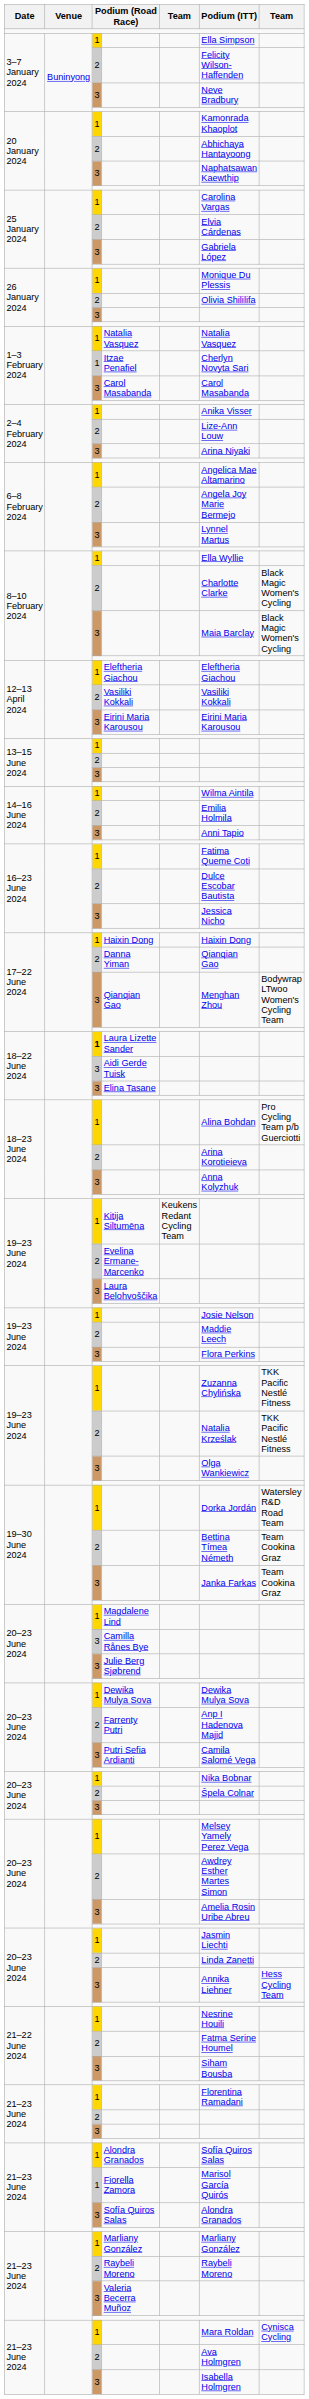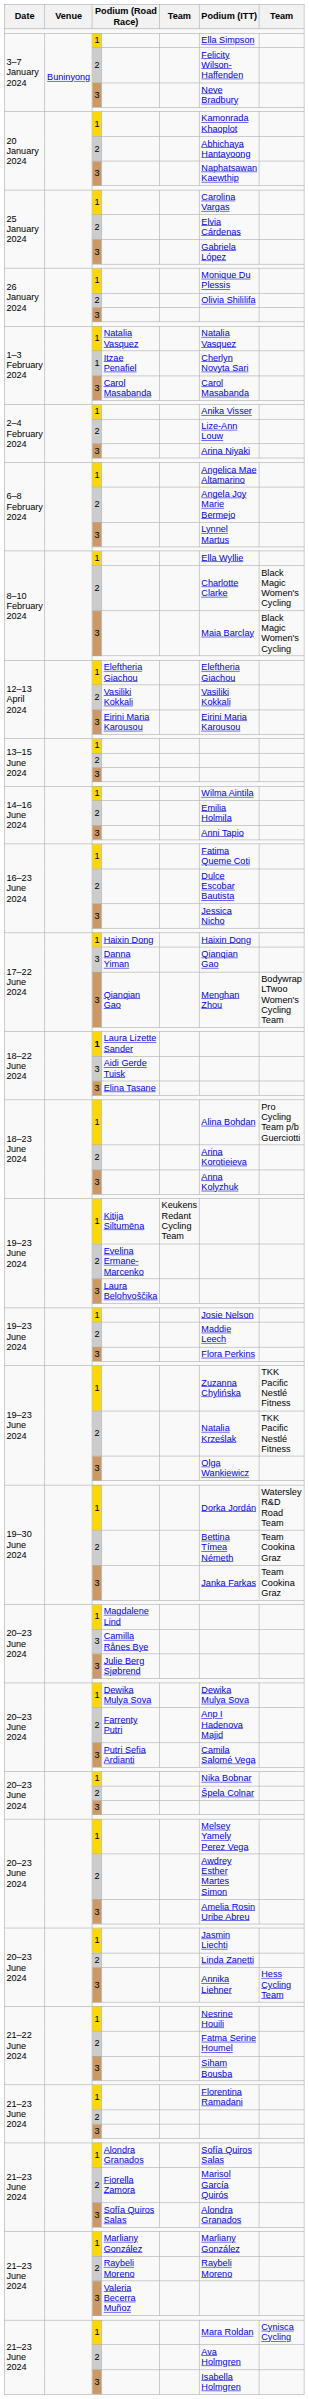 <table class="wikitable" width=70%>
 <tr>
 <th>Date</th>
 <th width=20%>Venue</th>
 <th colspan=2 width=20%>Podium (Road Race)</th>
 <th colspan= width=20%>Team</th>
 <th colspan= width=20%>Podium (ITT)</th>
 <th colspan= width=20%>Team</th>
 </tr>
 <tr>
 <td colspan=7></td>
 </tr>
 <tr>
 <td rowspan=4>3–7 January 2024</td>
 <td rowspan=4><br><a href='#'>Buninyong</a></td>
 <td bgcolor=FFD700>1</td>
 <td></td>
 <td></td>
 <td><a href='#'>Ella Simpson</a></td>
 <td></td>
 </tr>
 <tr>
 <td bgcolor=CCCCCC>2</td>
 <td></td>
 <td></td>
 <td><span><a href='#'>Felicity Wilson-Haffenden</a></span></td>
 <td></td>
 </tr>
 <tr>
 <td bgcolor=CC9966>3</td>
 <td></td>
 <td></td>
 <td><a href='#'>Neve Bradbury</a></td>
 <td></td>
 </tr>
 <tr>
 <td colspan=7></td>
 </tr>
 <tr>
 <td rowspan=4>20 January 2024</td>
 <td rowspan=4><br></td>
 <td bgcolor=FFD700>1</td>
 <td></td>
 <td></td>
 <td><a href='#'>Kamonrada Khaoplot</a></td>
 <td></td>
 </tr>
 <tr>
 <td bgcolor=CCCCCC>2</td>
 <td></td>
 <td></td>
 <td><a href='#'>Abhichaya Hantayoong</a></td>
 <td></td>
 </tr>
 <tr>
 <td bgcolor=CC9966>3</td>
 <td></td>
 <td></td>
 <td><a href='#'>Naphatsawan Kaewthip</a></td>
 <td></td>
 </tr>
 <tr>
 <td colspan=7></td>
 </tr>
 <tr>
 <td rowspan=4>25 January 2024</td>
 <td rowspan=4><br></td>
 <td bgcolor=FFD700>1</td>
 <td></td>
 <td></td>
 <td><a href='#'>Carolina Vargas</a></td>
 <td><span></span></td>
 </tr>
 <tr>
 <td bgcolor=CCCCCC>2</td>
 <td></td>
 <td></td>
 <td><a href='#'>Elvia Cárdenas</a></td>
 <td></td>
 </tr>
 <tr>
 <td bgcolor=CC9966>3</td>
 <td></td>
 <td></td>
 <td><a href='#'>Gabriela López</a></td>
 <td></td>
 </tr>
 <tr>
 <td colspan=7></td>
 </tr>
 <tr>
 <td rowspan=4>26 January 2024</td>
 <td rowspan=4><br></td>
 <td bgcolor=FFD700>1</td>
 <td></td>
 <td></td>
 <td><a href='#'>Monique Du Plessis</a></td>
 <td></td>
 </tr>
 <tr>
 <td bgcolor=CCCCCC>2</td>
 <td></td>
 <td></td>
 <td><a href='#'>Olivia Shililifa</a></td>
 <td></td>
 </tr>
 <tr>
 <td bgcolor=CC9966>3</td>
 <td></td>
 <td></td>
 <td></td>
 <td></td>
 </tr>
 <tr>
 <td colspan=7></td>
 </tr>
 <tr>
 <td rowspan=4>1–3 February 2024</td>
 <td rowspan=4><br></td>
 <td bgcolor=FFD700>1</td>
 <td><span><a href='#'>Natalia Vasquez</a></span></td>
 <td><span></span></td>
 <td><a href='#'>Natalia Vasquez</a></td>
 <td></td>
 </tr>
 <tr>
 <td bgcolor=CCCCCC>1</td>
 <td><a href='#'>Itzae Penafiel</a></td>
 <td></td>
 <td><a href='#'>Cherlyn Novyta Sari</a></td>
 <td></td>
 </tr>
 <tr>
 <td bgcolor=CC9966>3</td>
 <td><span><a href='#'>Carol Masabanda</a></span></td>
 <td></td>
 <td><a href='#'>Carol Masabanda</a></td>
 <td></td>
 </tr>
 <tr>
 <td colspan=7></td>
 </tr>
 <tr>
 <td rowspan=4>2–4 February 2024</td>
 <td rowspan=4><br></td>
 <td bgcolor=FFD700>1</td>
 <td></td>
 <td></td>
 <td><a href='#'>Anika Visser</a></td>
 <td></td>
 </tr>
 <tr>
 <td bgcolor=CCCCCC>2</td>
 <td></td>
 <td></td>
 <td><a href='#'>Lize-Ann Louw</a></td>
 <td></td>
 </tr>
 <tr>
 <td bgcolor=CC9966>3</td>
 <td></td>
 <td></td>
 <td><a href='#'>Arina Niyaki</a></td>
 <td></td>
 </tr>
 <tr>
 <td colspan=7></td>
 </tr>
 <tr>
 <td rowspan=4>6–8 February 2024</td>
 <td rowspan=4><br></td>
 <td bgcolor=FFD700>1</td>
 <td></td>
 <td></td>
 <td><a href='#'>Angelica Mae Altamarino</a></td>
 <td></td>
 </tr>
 <tr>
 <td bgcolor=CCCCCC>2</td>
 <td></td>
 <td></td>
 <td><a href='#'>Angela Joy Marie Bermejo</a></td>
 <td></td>
 </tr>
 <tr>
 <td bgcolor=CC9966>3</td>
 <td></td>
 <td></td>
 <td><a href='#'>Lynnel Martus</a></td>
 <td></td>
 </tr>
 <tr>
 <td colspan=7></td>
 </tr>
 <tr>
 <td rowspan=4>8–10 February 2024</td>
 <td rowspan=4><br></td>
 <td bgcolor=FFD700>1</td>
 <td></td>
 <td></td>
 <td><a href='#'>Ella Wyllie</a></td>
 <td></td>
 </tr>
 <tr>
 <td bgcolor=CCCCCC>2</td>
 <td></td>
 <td></td>
 <td><a href='#'>Charlotte Clarke</a></td>
 <td><span>Black Magic Women's Cycling</span></td>
 </tr>
 <tr>
 <td bgcolor=CC9966>3</td>
 <td></td>
 <td></td>
 <td><a href='#'>Maia Barclay</a></td>
 <td><span>Black Magic Women's Cycling</span></td>
 </tr>
 <tr>
 <td colspan=7></td>
 </tr>
 <tr>
 <td rowspan=4>12–13 April 2024</td>
 <td rowspan=4><br></td>
 <td bgcolor=FFD700>1</td>
 <td><a href='#'>Eleftheria Giachou</a></td>
 <td></td>
 <td><a href='#'>Eleftheria Giachou</a></td>
 <td></td>
 </tr>
 <tr>
 <td bgcolor=CCCCCC>2</td>
 <td><a href='#'>Vasiliki Kokkali</a></td>
 <td></td>
 <td><a href='#'>Vasiliki Kokkali</a></td>
 <td></td>
 </tr>
 <tr>
 <td bgcolor=CC9966>3</td>
 <td><a href='#'>Eirini Maria Karousou</a></td>
 <td></td>
 <td><a href='#'>Eirini Maria Karousou</a></td>
 <td></td>
 </tr>
 <tr>
 <td colspan=7></td>
 </tr>
 <tr>
 <td rowspan=4>13–15 June 2024</td>
 <td rowspan=4><br></td>
 <td bgcolor=FFD700>1</td>
 <td></td>
 <td></td>
 <td></td>
 <td></td>
 </tr>
 <tr>
 <td bgcolor=CCCCCC>2</td>
 <td></td>
 <td></td>
 <td></td>
 <td></td>
 </tr>
 <tr>
 <td bgcolor=CC9966>3</td>
 <td></td>
 <td></td>
 <td></td>
 <td></td>
 </tr>
 <tr>
 <td colspan=7></td>
 </tr>
 <tr>
 <td rowspan=4>14–16 June 2024</td>
 <td rowspan=4><br></td>
 <td bgcolor=FFD700>1</td>
 <td></td>
 <td></td>
 <td><a href='#'>Wilma Aintila</a></td>
 <td></td>
 </tr>
 <tr>
 <td bgcolor=CCCCCC>2</td>
 <td></td>
 <td></td>
 <td><a href='#'>Emilia Holmila</a></td>
 <td></td>
 </tr>
 <tr>
 <td bgcolor=CC9966>3</td>
 <td></td>
 <td></td>
 <td><a href='#'>Anni Tapio</a></td>
 <td></td>
 </tr>
 <tr>
 <td colspan=7></td>
 </tr>
 <tr>
 <td rowspan=4>16–23 June 2024</td>
 <td rowspan=4><br></td>
 <td bgcolor=FFD700>1</td>
 <td></td>
 <td></td>
 <td><a href='#'>Fatima Queme Coti</a></td>
 <td></td>
 </tr>
 <tr>
 <td bgcolor=CCCCCC>2</td>
 <td></td>
 <td></td>
 <td><a href='#'>Dulce Escobar Bautista</a></td>
 <td></td>
 </tr>
 <tr>
 <td bgcolor=CC9966>3</td>
 <td></td>
 <td></td>
 <td><a href='#'>Jessica Nicho</a></td>
 <td></td>
 </tr>
 <tr>
 <td colspan=7></td>
 </tr>
 <tr>
 <td rowspan=4>17–22 June 2024</td>
 <td rowspan=4><br></td>
 <td bgcolor=FFD700>1</td>
 <td><a href='#'>Haixin Dong</a></td>
 <td></td>
 <td><a href='#'>Haixin Dong</a></td>
 <td></td>
 </tr>
 <tr>
-<td bgcolor=CCCCCC>2</td>
+<td bgcolor=CCCCCC>3</td>
 <td><a href='#'>Danna Yiman</a></td>
 <td></td>
 <td><a href='#'>Qianqian Gao</a></td>
 <td></td>
 </tr>
 <tr>
 <td bgcolor=CC9966>3</td>
 <td><a href='#'>Qianqian Gao</a></td>
 <td></td>
 <td><a href='#'>Menghan Zhou</a></td>
 <td>Bodywrap LTwoo Women's Cycling Team</td>
 </tr>
 <tr>
 <td colspan=7></td>
 </tr>
 <tr>
 <td rowspan=4>18–22 June 2024</td>
 <td rowspan=4><br></td>
 <td bgcolor=FFD700><strong>1</strong></td>
 <td><a href='#'>Laura Lizette Sander</a></td>
 <td></td>
 <td></td>
 <td></td>
 </tr>
 <tr>
 <td bgcolor=CCCCCC>3</td>
 <td><a href='#'>Aidi Gerde Tuisk</a></td>
 <td></td>
 <td></td>
 <td></td>
 </tr>
 <tr>
 <td bgcolor=CC9966>3</td>
 <td><a href='#'>Elina Tasane</a></td>
 <td></td>
 <td></td>
 <td></td>
 </tr>
 <tr>
 <td colspan=7></td>
 </tr>
 <tr>
 <td rowspan=4>18–23 June 2024</td>
 <td rowspan=4><br></td>
 <td bgcolor=FFD700>1</td>
 <td></td>
 <td></td>
 <td><a href='#'>Alina Bohdan</a></td>
 <td>Pro Cycling Team p/b Guerciotti</td>
 </tr>
 <tr>
 <td bgcolor=CCCCCC>2</td>
 <td></td>
 <td></td>
 <td><a href='#'>Arina Korotieieva</a></td>
 <td></td>
 </tr>
 <tr>
 <td bgcolor=CC9966>3</td>
 <td></td>
 <td></td>
 <td><a href='#'>Anna Kolyzhuk</a></td>
 <td></td>
 </tr>
 <tr>
 <td colspan=7></td>
 </tr>
 <tr>
 <td rowspan=4>19–23 June 2024</td>
 <td rowspan=4><br></td>
 <td bgcolor=FFD700>1</td>
 <td><a href='#'>Kitija Siltumēna</a></td>
 <td>Keukens Redant Cycling Team</td>
 <td></td>
 <td></td>
 </tr>
 <tr>
 <td bgcolor=CCCCCC>2</td>
 <td><a href='#'>Evelina Ermane-Marcenko</a></td>
 <td></td>
 <td></td>
 <td></td>
 </tr>
 <tr>
 <td bgcolor=CC9966>3</td>
 <td><a href='#'>Laura Belohvoščika</a></td>
 <td></td>
 <td></td>
 <td></td>
 </tr>
 <tr>
 <td colspan=7></td>
 </tr>
 <tr>
 <td rowspan=4>19–23 June 2024</td>
 <td rowspan=4><br></td>
 <td bgcolor=FFD700>1</td>
 <td></td>
 <td></td>
 <td><a href='#'>Josie Nelson</a></td>
 <td></td>
 </tr>
 <tr>
 <td bgcolor=CCCCCC>2</td>
 <td></td>
 <td></td>
 <td><a href='#'>Maddie Leech</a></td>
 <td></td>
 </tr>
 <tr>
 <td bgcolor=CC9966>3</td>
 <td></td>
 <td></td>
 <td><a href='#'>Flora Perkins</a></td>
 <td></td>
 </tr>
 <tr>
 <td colspan=7></td>
 </tr>
 <tr>
 <td rowspan=4>19–23 June 2024</td>
 <td rowspan=4><br></td>
 <td bgcolor=FFD700>1</td>
 <td></td>
 <td></td>
 <td><a href='#'>Zuzanna Chylińska</a></td>
 <td>TKK Pacific Nestlé Fitness</td>
 </tr>
 <tr>
 <td bgcolor=CCCCCC>2</td>
 <td></td>
 <td></td>
 <td><a href='#'>Natalia Krześlak</a></td>
 <td>TKK Pacific Nestlé Fitness</td>
 </tr>
 <tr>
 <td bgcolor=CC9966>3</td>
 <td></td>
 <td></td>
 <td><a href='#'>Olga Wankiewicz</a></td>
 <td></td>
 </tr>
 <tr>
 <td colspan=7></td>
 </tr>
 <tr>
 <td rowspan=4>19–30 June 2024</td>
 <td rowspan=4><br></td>
 <td bgcolor=FFD700>1</td>
 <td></td>
 <td></td>
 <td><a href='#'>Dorka Jordán</a></td>
 <td>Watersley R&D Road Team</td>
 </tr>
 <tr>
 <td bgcolor=CCCCCC>2</td>
 <td></td>
 <td></td>
 <td><a href='#'>Bettina Tímea Németh</a></td>
 <td>Team Cookina Graz</td>
 </tr>
 <tr>
 <td bgcolor=CC9966>3</td>
 <td></td>
 <td></td>
 <td><a href='#'>Janka Farkas</a></td>
 <td>Team Cookina Graz</td>
 </tr>
 <tr>
 <td colspan=7></td>
 </tr>
 <tr>
 <td rowspan=4>20–23 June 2024</td>
 <td rowspan=4><br></td>
 <td bgcolor=FFD700>1</td>
 <td><a href='#'>Magdalene Lind</a></td>
 <td></td>
 <td></td>
 <td></td>
 </tr>
 <tr>
 <td bgcolor=CCCCCC>3</td>
 <td><a href='#'>Camilla Rånes Bye</a></td>
 <td></td>
 <td></td>
 <td></td>
 </tr>
 <tr>
 <td bgcolor=CC9966>3</td>
 <td><a href='#'>Julie Berg Sjøbrend</a></td>
 <td></td>
 <td></td>
 <td></td>
 </tr>
 <tr>
 <td colspan=7></td>
 </tr>
 <tr>
 <td rowspan=4>20–23 June 2024</td>
 <td rowspan=4><br></td>
 <td bgcolor=FFD700>1</td>
 <td><a href='#'>Dewika Mulya Sova</a></td>
 <td></td>
 <td><a href='#'>Dewika Mulya Sova</a></td>
 <td></td>
 </tr>
 <tr>
 <td bgcolor=CCCCCC>2</td>
 <td><a href='#'>Farrenty Putri</a></td>
 <td></td>
 <td><a href='#'>Anp I Hadenova Majid</a></td>
 <td></td>
 </tr>
 <tr>
 <td bgcolor=CC9966>3</td>
 <td><a href='#'>Putri Sefia Ardianti</a></td>
 <td></td>
 <td><a href='#'>Camila Salomé Vega</a></td>
 <td></td>
 </tr>
 <tr>
 <td colspan=7></td>
 </tr>
 <tr>
 <td rowspan=4>20–23 June 2024</td>
 <td rowspan=4><br></td>
 <td bgcolor=FFD700>1</td>
 <td></td>
 <td></td>
 <td><a href='#'>Nika Bobnar</a></td>
 <td></td>
 </tr>
 <tr>
 <td bgcolor=CCCCCC>2</td>
 <td></td>
 <td></td>
 <td><a href='#'>Špela Colnar</a></td>
 <td></td>
 </tr>
 <tr>
 <td bgcolor=CC9966>3</td>
 <td></td>
 <td></td>
 <td></td>
 <td></td>
 </tr>
 <tr>
 <td colspan=7></td>
 </tr>
 <tr>
 <td rowspan=4>20–23 June 2024</td>
 <td rowspan=4><br></td>
 <td bgcolor=FFD700>1</td>
 <td></td>
 <td></td>
 <td><a href='#'>Melsey Yamely Perez Vega</a></td>
 <td></td>
 </tr>
 <tr>
 <td bgcolor=CCCCCC>2</td>
 <td></td>
 <td></td>
 <td><a href='#'>Awdrey Esther Martes Simon</a></td>
 <td></td>
 </tr>
 <tr>
 <td bgcolor=CC9966>3</td>
 <td></td>
 <td></td>
 <td><a href='#'>Amelia Rosin Uribe Abreu</a></td>
 <td></td>
 </tr>
 <tr>
 <td colspan=7></td>
 </tr>
 <tr>
 <td rowspan=4>20–23 June 2024</td>
 <td rowspan=4><br></td>
 <td bgcolor=FFD700>1</td>
 <td></td>
 <td></td>
 <td><a href='#'>Jasmin Liechti</a></td>
 <td></td>
 </tr>
 <tr>
 <td bgcolor=CCCCCC>2</td>
 <td></td>
 <td></td>
 <td><a href='#'>Linda Zanetti</a></td>
 <td></td>
 </tr>
 <tr>
 <td bgcolor=CC9966>3</td>
 <td></td>
 <td></td>
 <td><a href='#'>Annika Liehner</a></td>
 <td><a href='#'>Hess Cycling Team</a></td>
 </tr>
 <tr>
 <td colspan=7></td>
 </tr>
 <tr>
 <td rowspan=4>21–22 June 2024</td>
 <td rowspan=4><br></td>
 <td bgcolor=FFD700>1</td>
 <td></td>
 <td></td>
 <td><a href='#'>Nesrine Houili</a></td>
 <td></td>
 </tr>
 <tr>
 <td bgcolor=CCCCCC>2</td>
 <td></td>
 <td></td>
 <td><a href='#'>Fatma Serine Houmel</a></td>
 <td></td>
 </tr>
 <tr>
 <td bgcolor=CC9966>3</td>
 <td></td>
 <td></td>
 <td><a href='#'>Siham Bousba</a></td>
 <td></td>
 </tr>
 <tr>
 <td colspan=7></td>
 </tr>
 <tr>
 <td rowspan=4>21–23 June 2024</td>
 <td rowspan=4><br></td>
 <td bgcolor=FFD700>1</td>
 <td></td>
 <td></td>
 <td><a href='#'>Florentina Ramadani</a></td>
 <td></td>
 </tr>
 <tr>
 <td bgcolor=CCCCCC>2</td>
 <td></td>
 <td></td>
 <td></td>
 <td></td>
 </tr>
 <tr>
 <td bgcolor=CC9966>3</td>
 <td></td>
 <td></td>
 <td></td>
 <td></td>
 </tr>
 <tr>
 <td colspan=7></td>
 </tr>
 <tr>
 <td rowspan=4>21–23 June 2024</td>
 <td rowspan=4><br></td>
 <td bgcolor=FFD700>1</td>
 <td><a href='#'>Alondra Granados</a></td>
 <td></td>
 <td><a href='#'>Sofía Quiros Salas</a></td>
 <td></td>
 </tr>
 <tr>
-<td bgcolor=CCCCCC>1</td>
+<td bgcolor=CCCCCC>2</td>
 <td><a href='#'>Fiorella Zamora</a></td>
 <td></td>
 <td><a href='#'>Marisol García Quirós</a></td>
 <td></td>
 </tr>
 <tr>
 <td bgcolor=CC9966>3</td>
 <td><a href='#'>Sofía Quiros Salas</a></td>
 <td></td>
 <td><a href='#'>Alondra Granados</a></td>
 <td></td>
 </tr>
 <tr>
 <td colspan=7></td>
 </tr>
 <tr>
 <td rowspan=4>21–23 June 2024</td>
 <td rowspan=4><br></td>
 <td bgcolor=FFD700>1</td>
 <td><a href='#'>Marliany González</a></td>
 <td></td>
 <td><a href='#'>Marliany González</a></td>
 <td></td>
 </tr>
 <tr>
 <td bgcolor=CCCCCC>2</td>
 <td><a href='#'>Raybeli Moreno</a></td>
 <td></td>
 <td><a href='#'>Raybeli Moreno</a></td>
 <td></td>
 </tr>
 <tr>
 <td bgcolor=CC9966>3</td>
 <td><a href='#'>Valeria Becerra Muñoz</a></td>
 <td></td>
 <td></td>
 <td></td>
 </tr>
 <tr>
 <td colspan=7></td>
 </tr>
 <tr>
 <td rowspan=4>21–23 June 2024</td>
 <td rowspan=4><br></td>
 <td bgcolor=FFD700>1</td>
 <td></td>
 <td></td>
 <td><a href='#'>Mara Roldan</a></td>
 <td><a href='#'>Cynisca Cycling</a></td>
 </tr>
 <tr>
 <td bgcolor=CCCCCC>2</td>
 <td></td>
 <td></td>
 <td><a href='#'>Ava Holmgren</a></td>
 <td></td>
 </tr>
 <tr>
 <td bgcolor=CC9966>3</td>
 <td></td>
 <td></td>
 <td><a href='#'>Isabella Holmgren</a></td>
 <td></td>
 </tr>
 </table>
